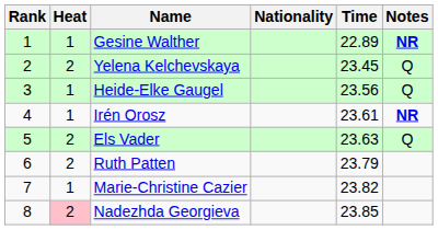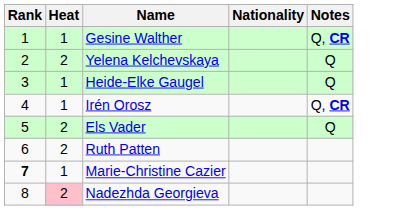 <table class="wikitable sortable" style="text-align:center">
 <tr>
 <th>Rank</th>
 <th>Heat</th>
 <th>Name</th>
 <th>Nationality</th>
-<th>Time</th>
 <th>Notes</th>
 </tr>
 <tr bgcolor=ccffcc>
 <td>1</td>
 <td>1</td>
 <td align="left"><a href='#'>Gesine Walther</a></td>
 <td align=left></td>
-<td>22.89</td>
-<td><strong><a href='#'>NR</a></strong></td>
+<td>Q, <strong><a href='#'>CR</a></strong></td>
 </tr>
 <tr bgcolor=ccffcc>
 <td>2</td>
 <td>2</td>
 <td align="left"><a href='#'>Yelena Kelchevskaya</a></td>
 <td align=left></td>
-<td>23.45</td>
 <td>Q</td>
 </tr>
 <tr bgcolor=ccffcc>
 <td>3</td>
 <td>1</td>
 <td align="left"><a href='#'>Heide-Elke Gaugel</a></td>
 <td align=left></td>
-<td>23.56</td>
 <td>Q</td>
 </tr>
 <tr>
 <td>4</td>
 <td>1</td>
 <td align="left"><a href='#'>Irén Orosz</a></td>
 <td align=left></td>
-<td>23.61</td>
-<td><strong><a href='#'>NR</a></strong></td>
+<td>Q, <strong><a href='#'>CR</a></strong></td>
 </tr>
 <tr bgcolor=ccffcc>
 <td>5</td>
 <td>2</td>
 <td align="left"><a href='#'>Els Vader</a></td>
 <td align=left></td>
-<td>23.63</td>
 <td>Q</td>
 </tr>
 <tr>
 <td>6</td>
 <td>2</td>
 <td align="left"><a href='#'>Ruth Patten</a></td>
 <td align=left></td>
-<td>23.79</td>
 <td></td>
 </tr>
 <tr>
-<td>7</td>
+<td><strong>7</strong></td>
 <td>1</td>
 <td align="left"><a href='#'>Marie-Christine Cazier</a></td>
 <td align=left></td>
-<td>23.82</td>
 <td></td>
 </tr>
 <tr>
 <td>8</td>
 <td style="background: pink;">2</td>
 <td align="left"><a href='#'>Nadezhda Georgieva</a></td>
 <td align=left></td>
-<td>23.85</td>
 <td></td>
 </tr>
 </table>
